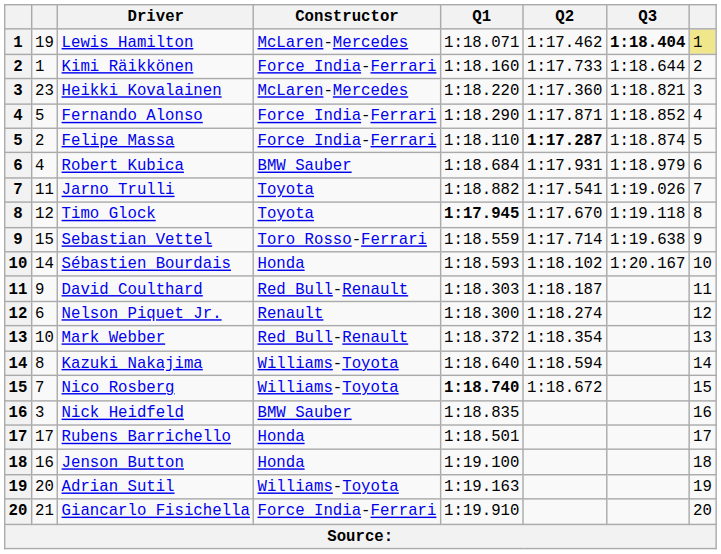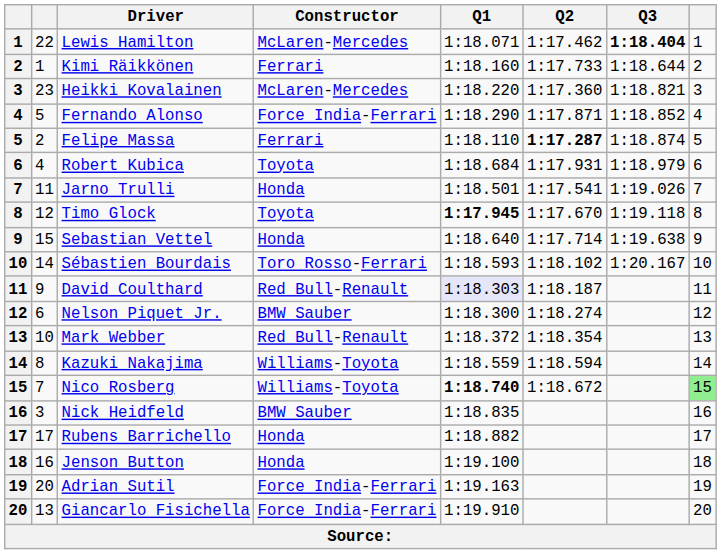 <table class="wikitable sortable" style="font-size:85%">
 <tr>
 <th scope="col"></th>
 <th scope="col"></th>
 <th scope="col">Driver</th>
 <th scope="col">Constructor</th>
 <th scope="col">Q1</th>
 <th scope="col">Q2</th>
 <th scope="col">Q3</th>
 <th scope="col"></th>
 </tr>
 <tr>
 <th scope="row">1</th>
-<td>19</td>
+<td>22</td>
 <td> <a href='#'>Lewis Hamilton</a></td>
 <td><a href='#'>McLaren</a>-<a href='#'>Mercedes</a></td>
 <td>1:18.071</td>
 <td>1:17.462</td>
 <td><strong>1:18.404</strong></td>
-<td style="background: khaki;">1</td>
+<td>1</td>
 </tr>
 <tr>
 <th scope="row">2</th>
 <td>1</td>
 <td> <a href='#'>Kimi Räikkönen</a></td>
-<td><a href='#'>Force India</a>-<a href='#'>Ferrari</a></td>
+<td><a href='#'>Ferrari</a></td>
 <td>1:18.160</td>
 <td>1:17.733</td>
 <td>1:18.644</td>
 <td>2</td>
 </tr>
 <tr>
 <th scope="row">3</th>
 <td>23</td>
 <td> <a href='#'>Heikki Kovalainen</a></td>
 <td><a href='#'>McLaren</a>-<a href='#'>Mercedes</a></td>
 <td>1:18.220</td>
 <td>1:17.360</td>
 <td>1:18.821</td>
 <td>3</td>
 </tr>
 <tr>
 <th scope="row">4</th>
 <td>5</td>
 <td> <a href='#'>Fernando Alonso</a></td>
 <td><a href='#'>Force India</a>-<a href='#'>Ferrari</a></td>
 <td>1:18.290</td>
 <td>1:17.871</td>
 <td>1:18.852</td>
 <td>4</td>
 </tr>
 <tr>
 <th scope="row">5</th>
 <td>2</td>
 <td> <a href='#'>Felipe Massa</a></td>
-<td><a href='#'>Force India</a>-<a href='#'>Ferrari</a></td>
+<td><a href='#'>Ferrari</a></td>
 <td>1:18.110</td>
 <td><strong>1:17.287</strong></td>
 <td>1:18.874</td>
 <td>5</td>
 </tr>
 <tr>
 <th scope="row">6</th>
 <td>4</td>
 <td> <a href='#'>Robert Kubica</a></td>
-<td><a href='#'>BMW Sauber</a></td>
+<td><a href='#'>Toyota</a></td>
 <td>1:18.684</td>
 <td>1:17.931</td>
 <td>1:18.979</td>
 <td>6</td>
 </tr>
 <tr>
 <th scope="row">7</th>
 <td>11</td>
 <td> <a href='#'>Jarno Trulli</a></td>
-<td><a href='#'>Toyota</a></td>
-<td>1:18.882</td>
+<td><a href='#'>Honda</a></td>
+<td>1:18.501</td>
 <td>1:17.541</td>
 <td>1:19.026</td>
 <td>7</td>
 </tr>
 <tr>
 <th scope="row">8</th>
 <td>12</td>
 <td> <a href='#'>Timo Glock</a></td>
 <td><a href='#'>Toyota</a></td>
 <td><strong>1:17.945</strong></td>
 <td>1:17.670</td>
 <td>1:19.118</td>
 <td>8</td>
 </tr>
 <tr>
 <th scope="row">9</th>
 <td>15</td>
 <td> <a href='#'>Sebastian Vettel</a></td>
-<td><a href='#'>Toro Rosso</a>-<a href='#'>Ferrari</a></td>
-<td>1:18.559</td>
+<td><a href='#'>Honda</a></td>
+<td>1:18.640</td>
 <td>1:17.714</td>
 <td>1:19.638</td>
 <td>9</td>
 </tr>
 <tr>
 <th scope="row">10</th>
 <td>14</td>
 <td> <a href='#'>Sébastien Bourdais</a></td>
-<td><a href='#'>Honda</a></td>
+<td><a href='#'>Toro Rosso</a>-<a href='#'>Ferrari</a></td>
 <td>1:18.593</td>
 <td>1:18.102</td>
 <td>1:20.167</td>
 <td>10</td>
 </tr>
 <tr>
 <th scope="row">11</th>
 <td>9</td>
 <td> <a href='#'>David Coulthard</a></td>
 <td><a href='#'>Red Bull</a>-<a href='#'>Renault</a></td>
-<td>1:18.303</td>
+<td style="background: lavender;">1:18.303</td>
 <td>1:18.187</td>
 <td data-sort-value="11"></td>
 <td>11</td>
 </tr>
 <tr>
 <th scope="row">12</th>
 <td>6</td>
 <td> <a href='#'>Nelson Piquet Jr.</a></td>
-<td><a href='#'>Renault</a></td>
+<td><a href='#'>BMW Sauber</a></td>
 <td>1:18.300</td>
 <td>1:18.274</td>
 <td data-sort-value="12"></td>
 <td>12</td>
 </tr>
 <tr>
 <th scope="row">13</th>
 <td>10</td>
 <td> <a href='#'>Mark Webber</a></td>
 <td><a href='#'>Red Bull</a>-<a href='#'>Renault</a></td>
 <td>1:18.372</td>
 <td>1:18.354</td>
 <td data-sort-value="13"></td>
 <td>13</td>
 </tr>
 <tr>
 <th scope="row">14</th>
 <td>8</td>
 <td> <a href='#'>Kazuki Nakajima</a></td>
 <td><a href='#'>Williams</a>-<a href='#'>Toyota</a></td>
-<td>1:18.640</td>
+<td>1:18.559</td>
 <td>1:18.594</td>
 <td data-sort-value="14"></td>
 <td>14</td>
 </tr>
 <tr>
 <th scope="row">15</th>
 <td>7</td>
 <td> <a href='#'>Nico Rosberg</a></td>
 <td><a href='#'>Williams</a>-<a href='#'>Toyota</a></td>
 <td><strong>1:18.740</strong></td>
 <td>1:18.672</td>
 <td data-sort-value="15"></td>
-<td>15</td>
+<td style="background: lightgreen;">15</td>
 </tr>
 <tr>
 <th scope="row">16</th>
 <td>3</td>
 <td> <a href='#'>Nick Heidfeld</a></td>
 <td><a href='#'>BMW Sauber</a></td>
 <td>1:18.835</td>
 <td data-sort-value="16"></td>
 <td data-sort-value="16"></td>
 <td>16</td>
 </tr>
 <tr>
 <th scope="row">17</th>
 <td>17</td>
 <td> <a href='#'>Rubens Barrichello</a></td>
 <td><a href='#'>Honda</a></td>
-<td>1:18.501</td>
+<td>1:18.882</td>
 <td data-sort-value="17"></td>
 <td data-sort-value="17"></td>
 <td>17</td>
 </tr>
 <tr>
 <th scope="row">18</th>
 <td>16</td>
 <td> <a href='#'>Jenson Button</a></td>
 <td><a href='#'>Honda</a></td>
 <td>1:19.100</td>
 <td data-sort-value="18"></td>
 <td data-sort-value="18"></td>
 <td>18</td>
 </tr>
 <tr>
 <th scope="row">19</th>
 <td>20</td>
 <td> <a href='#'>Adrian Sutil</a></td>
-<td><a href='#'>Williams</a>-<a href='#'>Toyota</a></td>
+<td><a href='#'>Force India</a>-<a href='#'>Ferrari</a></td>
 <td>1:19.163</td>
 <td data-sort-value="19"></td>
 <td data-sort-value="19"></td>
 <td>19</td>
 </tr>
 <tr>
 <th scope="row">20</th>
-<td>21</td>
+<td>13</td>
 <td> <a href='#'>Giancarlo Fisichella</a></td>
 <td><a href='#'>Force India</a>-<a href='#'>Ferrari</a></td>
 <td>1:19.910</td>
 <td data-sort-value="20"></td>
 <td data-sort-value="20"></td>
 <td>20</td>
 </tr>
 <tr>
 <th colspan="8">Source:</th>
 </tr>
 </table>
